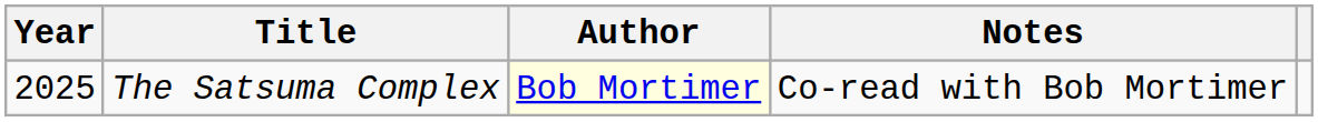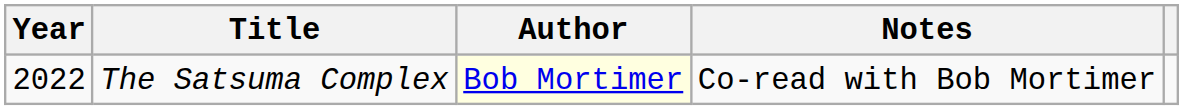 <table class="wikitable plainrowheaders sortable" style="margin-right: 0;">
 <tr>
 <th scope="col">Year</th>
 <th scope="col">Title</th>
 <th scope="col">Author</th>
 <th scope="col" class="unsortable">Notes</th>
 <th scope="col" class="unsortable"></th>
 </tr>
 <tr>
-<td>2025</td>
+<td>2022</td>
 <td><em>The Satsuma Complex</em></td>
 <td style="background: lightyellow;"><a href='#'>Bob Mortimer</a></td>
 <td>Co-read with Bob Mortimer</td>
 <td></td>
 </tr>
 </table>
